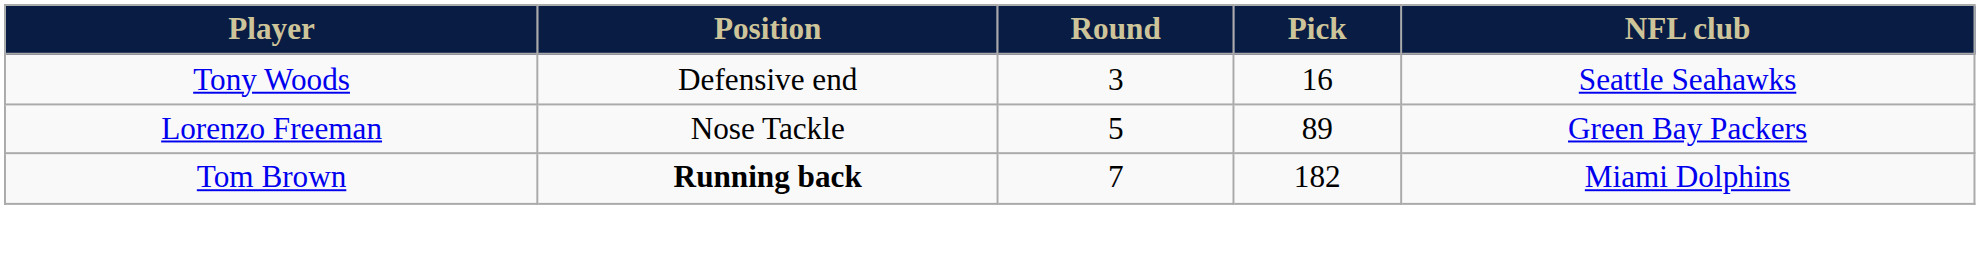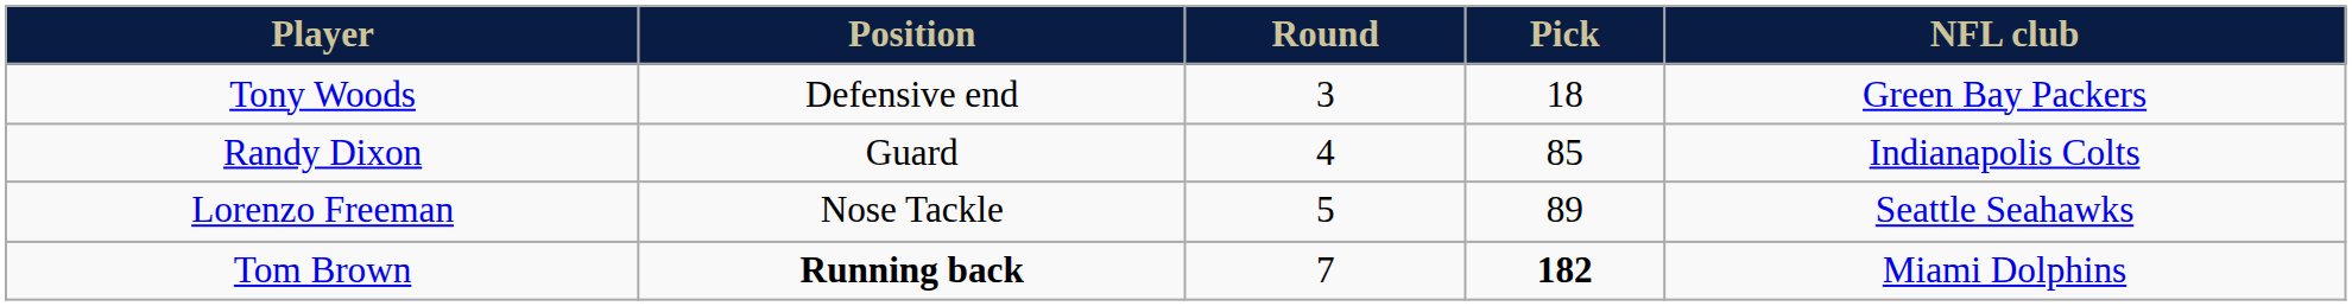 <table class="wikitable" width="80%">
 <tr align="center"  style="background:#091C44;color:#CEC499;">
 <td><strong>Player</strong></td>
 <td><strong>Position</strong></td>
 <td><strong>Round</strong></td>
 <td><strong>Pick</strong></td>
 <td><strong>NFL club</strong></td>
 </tr>
 <tr align="center" bgcolor="">
 <td><a href='#'>Tony Woods</a></td>
 <td>Defensive end</td>
 <td>3</td>
-<td>16</td>
-<td><a href='#'>Seattle Seahawks</a></td>
+<td>18</td>
+<td><a href='#'>Green Bay Packers</a></td>
+</tr>
+<tr align="center" bgcolor="">
+<td><a href='#'>Randy Dixon</a></td>
+<td>Guard</td>
+<td>4</td>
+<td>85</td>
+<td><a href='#'>Indianapolis Colts</a></td>
 </tr>
 <tr align="center" bgcolor="">
 <td><a href='#'>Lorenzo Freeman</a></td>
 <td>Nose Tackle</td>
 <td>5</td>
 <td>89</td>
-<td><a href='#'>Green Bay Packers</a></td>
+<td><a href='#'>Seattle Seahawks</a></td>
 </tr>
 <tr align="center" bgcolor="">
 <td><a href='#'>Tom Brown</a></td>
 <td><strong>Running back</strong></td>
 <td>7</td>
-<td>182</td>
+<td><strong>182</strong></td>
 <td><a href='#'>Miami Dolphins</a></td>
 </tr>
 </table>
